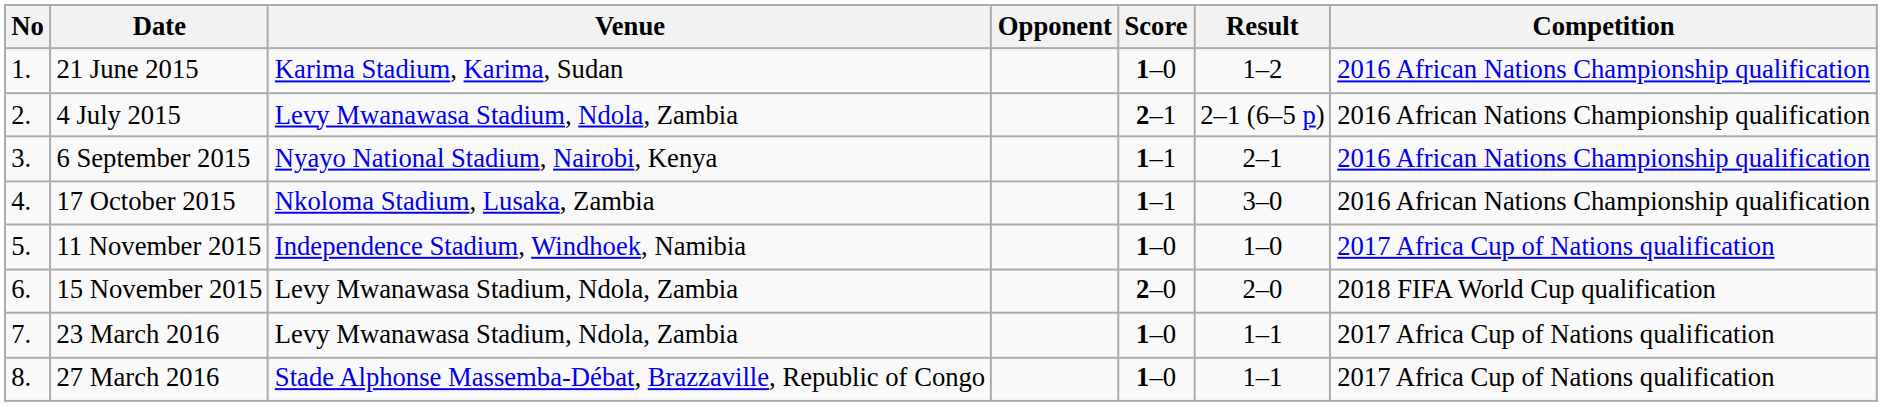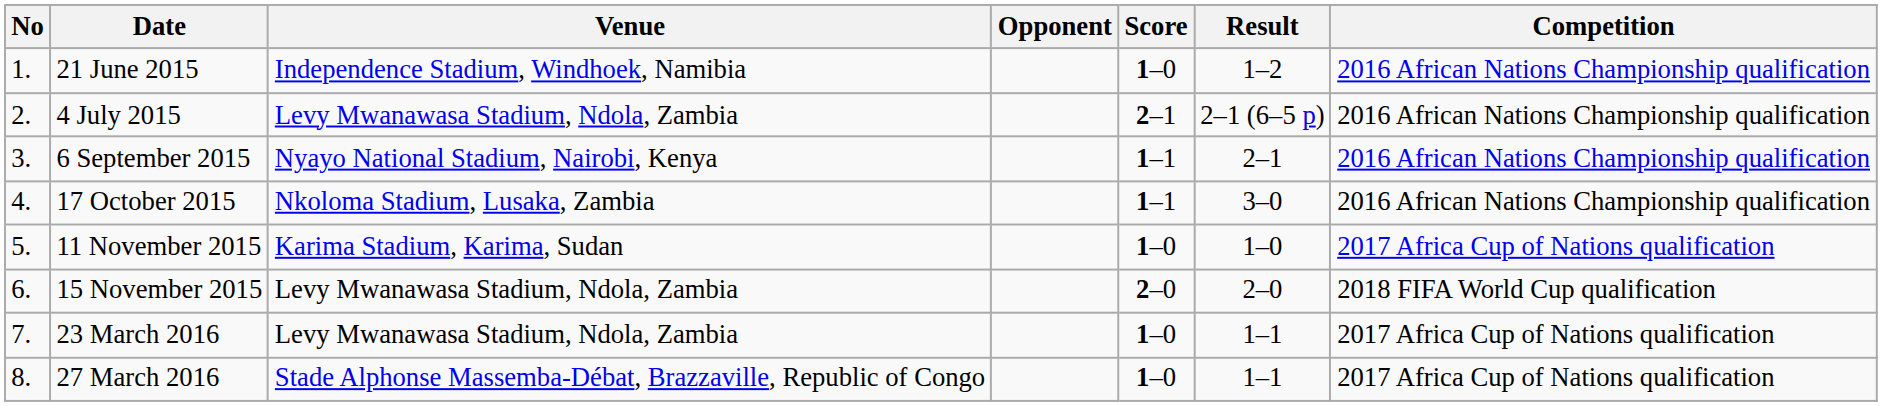 <table class="wikitable" style="font-size:85%;">
 <tr>
 <th>No</th>
 <th>Date</th>
 <th>Venue</th>
 <th>Opponent</th>
 <th>Score</th>
 <th>Result</th>
 <th>Competition</th>
 </tr>
 <tr>
 <td>1.</td>
 <td>21 June 2015</td>
-<td><a href='#'>Karima Stadium</a>, <a href='#'>Karima</a>, Sudan</td>
+<td><a href='#'>Independence Stadium</a>, <a href='#'>Windhoek</a>, Namibia</td>
 <td></td>
 <td align=center><strong>1</strong>–0</td>
 <td align=center>1–2</td>
 <td><a href='#'>2016 African Nations Championship qualification</a></td>
 </tr>
 <tr>
 <td>2.</td>
 <td>4 July 2015</td>
 <td><a href='#'>Levy Mwanawasa Stadium</a>, <a href='#'>Ndola</a>, Zambia</td>
 <td></td>
 <td align=center><strong>2</strong>–1</td>
 <td align=center>2–1 (6–5 <a href='#'>p</a>)</td>
 <td>2016 African Nations Championship qualification</td>
 </tr>
 <tr>
 <td>3.</td>
 <td>6 September 2015</td>
 <td><a href='#'>Nyayo National Stadium</a>, <a href='#'>Nairobi</a>, Kenya</td>
 <td></td>
 <td align=center><strong>1</strong>–1</td>
 <td align=center>2–1</td>
 <td><a href='#'>2016 African Nations Championship qualification</a></td>
 </tr>
 <tr>
 <td>4.</td>
 <td>17 October 2015</td>
 <td><a href='#'>Nkoloma Stadium</a>, <a href='#'>Lusaka</a>, Zambia</td>
 <td></td>
 <td align=center><strong>1</strong>–1</td>
 <td align=center>3–0</td>
 <td>2016 African Nations Championship qualification</td>
 </tr>
 <tr>
 <td>5.</td>
 <td>11 November 2015</td>
-<td><a href='#'>Independence Stadium</a>, <a href='#'>Windhoek</a>, Namibia</td>
+<td><a href='#'>Karima Stadium</a>, <a href='#'>Karima</a>, Sudan</td>
 <td></td>
 <td align=center><strong>1</strong>–0</td>
 <td align=center>1–0</td>
 <td><a href='#'>2017 Africa Cup of Nations qualification</a></td>
 </tr>
 <tr>
 <td>6.</td>
 <td>15 November 2015</td>
 <td>Levy Mwanawasa Stadium, Ndola, Zambia</td>
 <td></td>
 <td align=center><strong>2</strong>–0</td>
 <td align=center>2–0</td>
 <td>2018 FIFA World Cup qualification</td>
 </tr>
 <tr>
 <td>7.</td>
 <td>23 March 2016</td>
 <td>Levy Mwanawasa Stadium, Ndola, Zambia</td>
 <td></td>
 <td align=center><strong>1</strong>–0</td>
 <td align=center>1–1</td>
 <td>2017 Africa Cup of Nations qualification</td>
 </tr>
 <tr>
 <td>8.</td>
 <td>27 March 2016</td>
 <td><a href='#'>Stade Alphonse Massemba-Débat</a>, <a href='#'>Brazzaville</a>, Republic of Congo</td>
 <td></td>
 <td align=center><strong>1</strong>–0</td>
 <td align=center>1–1</td>
 <td>2017 Africa Cup of Nations qualification</td>
 </tr>
 </table>
